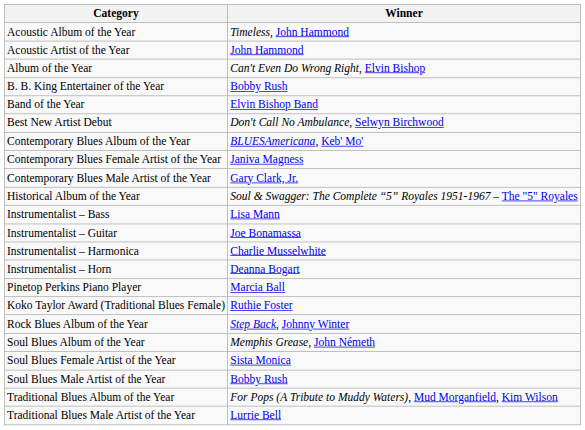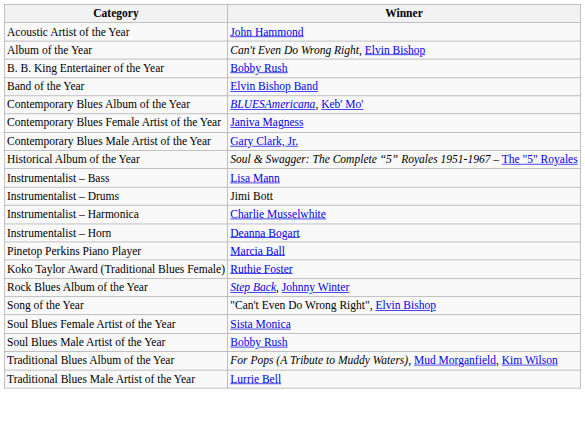 <table class="wikitable">
 <tr>
 <th>Category</th>
 <th>Winner</th>
-</tr>
-<tr>
-<td>Acoustic Album of the Year</td>
-<td><em>Timeless</em>, <a href='#'>John Hammond</a></td>
 </tr>
 <tr>
 <td>Acoustic Artist of the Year</td>
 <td><a href='#'>John Hammond</a></td>
 </tr>
 <tr>
 <td>Album of the Year</td>
 <td><em>Can't Even Do Wrong Right</em>, <a href='#'>Elvin Bishop</a></td>
 </tr>
 <tr>
 <td>B. B. King Entertainer of the Year</td>
 <td><a href='#'>Bobby Rush</a></td>
 </tr>
 <tr>
 <td>Band of the Year</td>
 <td><a href='#'>Elvin Bishop Band</a></td>
-</tr>
-<tr>
-<td>Best New Artist Debut</td>
-<td><em>Don't Call No Ambulance</em>, <a href='#'>Selwyn Birchwood</a></td>
 </tr>
 <tr>
 <td>Contemporary Blues Album of the Year</td>
 <td><em><a href='#'>BLUESAmericana</a></em>, <a href='#'>Keb' Mo'</a></td>
 </tr>
 <tr>
 <td>Contemporary Blues Female Artist of the Year</td>
 <td><a href='#'>Janiva Magness</a></td>
 </tr>
 <tr>
 <td>Contemporary Blues Male Artist of the Year</td>
 <td><a href='#'>Gary Clark, Jr.</a></td>
 </tr>
 <tr>
 <td>Historical Album of the Year</td>
 <td><em>Soul & Swagger: The Complete “5” Royales 1951-1967</em> – <a href='#'>The "5" Royales</a></td>
 </tr>
 <tr>
 <td>Instrumentalist – Bass</td>
 <td><a href='#'>Lisa Mann</a></td>
 </tr>
 <tr>
-<td>Instrumentalist – Guitar</td>
-<td><a href='#'>Joe Bonamassa</a></td>
+<td>Instrumentalist – Drums</td>
+<td>Jimi Bott</td>
 </tr>
 <tr>
 <td>Instrumentalist – Harmonica</td>
 <td><a href='#'>Charlie Musselwhite</a></td>
 </tr>
 <tr>
 <td>Instrumentalist – Horn</td>
 <td><a href='#'>Deanna Bogart</a></td>
 </tr>
 <tr>
 <td>Pinetop Perkins Piano Player</td>
 <td><a href='#'>Marcia Ball</a></td>
 </tr>
 <tr>
 <td>Koko Taylor Award (Traditional Blues Female)</td>
 <td><a href='#'>Ruthie Foster</a></td>
 </tr>
 <tr>
 <td>Rock Blues Album of the Year</td>
 <td><em><a href='#'>Step Back</a></em>, <a href='#'>Johnny Winter</a></td>
 </tr>
 <tr>
-<td>Soul Blues Album of the Year</td>
-<td><em>Memphis Grease</em>, <a href='#'>John Németh</a></td>
+<td>Song of the Year</td>
+<td>"Can't Even Do Wrong Right", <a href='#'>Elvin Bishop</a></td>
 </tr>
 <tr>
 <td>Soul Blues Female Artist of the Year</td>
 <td><a href='#'>Sista Monica</a></td>
 </tr>
 <tr>
 <td>Soul Blues Male Artist of the Year</td>
 <td><a href='#'>Bobby Rush</a></td>
 </tr>
 <tr>
 <td>Traditional Blues Album of the Year</td>
 <td><em>For Pops (A Tribute to Muddy Waters)</em>, <a href='#'>Mud Morganfield</a>, <a href='#'>Kim Wilson</a></td>
 </tr>
 <tr>
 <td>Traditional Blues Male Artist of the Year</td>
 <td><a href='#'>Lurrie Bell</a></td>
 </tr>
 </table>
